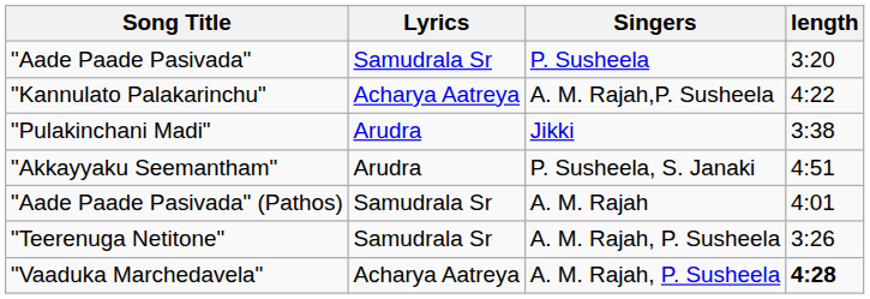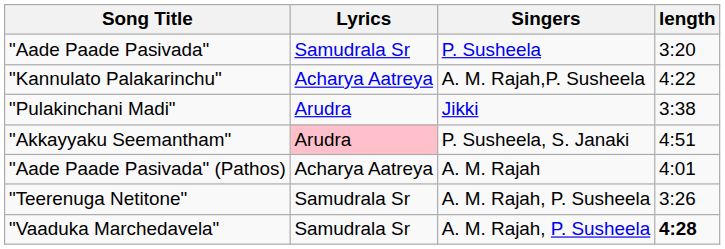 <table class="wikitable sortable">
 <tr>
 <th>Song Title</th>
 <th>Lyrics</th>
 <th>Singers</th>
 <th>length</th>
 </tr>
 <tr>
 <td>"Aade Paade Pasivada"</td>
 <td><a href='#'>Samudrala Sr</a></td>
 <td><a href='#'>P. Susheela</a></td>
 <td>3:20</td>
 </tr>
 <tr>
 <td>"Kannulato Palakarinchu"</td>
 <td><a href='#'>Acharya Aatreya</a></td>
 <td>A. M. Rajah,P. Susheela</td>
 <td>4:22</td>
 </tr>
 <tr>
 <td>"Pulakinchani Madi"</td>
 <td><a href='#'>Arudra</a></td>
 <td><a href='#'>Jikki</a></td>
 <td>3:38</td>
 </tr>
 <tr>
 <td>"Akkayyaku Seemantham"</td>
-<td>Arudra</td>
+<td style="background: pink;">Arudra</td>
 <td>P. Susheela, S. Janaki</td>
 <td>4:51</td>
 </tr>
 <tr>
 <td>"Aade Paade Pasivada" (Pathos)</td>
-<td>Samudrala Sr</td>
+<td>Acharya Aatreya</td>
 <td>A. M. Rajah</td>
 <td>4:01</td>
 </tr>
 <tr>
 <td>"Teerenuga Netitone"</td>
 <td>Samudrala Sr</td>
 <td>A. M. Rajah, P. Susheela</td>
 <td>3:26</td>
 </tr>
 <tr>
 <td>"Vaaduka Marchedavela"</td>
-<td>Acharya Aatreya</td>
+<td>Samudrala Sr</td>
 <td>A. M. Rajah, <a href='#'>P. Susheela</a></td>
 <td><strong>4:28</strong></td>
 </tr>
 </table>
